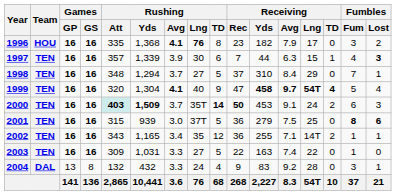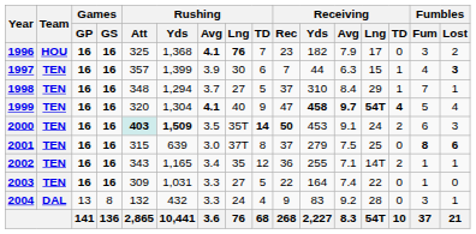 <table class="wikitable" style="text-align:center">
 <tr>
 <th rowspan="2">Year</th>
 <th rowspan="2">Team</th>
 <th colspan="2">Games</th>
 <th colspan="5">Rushing</th>
 <th colspan="5">Receiving</th>
 <th colspan="2">Fumbles</th>
 </tr>
 <tr>
 <th>GP</th>
 <th>GS</th>
 <th>Att</th>
 <th>Yds</th>
 <th>Avg</th>
 <th>Lng</th>
 <th>TD</th>
 <th>Rec</th>
 <th>Yds</th>
 <th>Avg</th>
 <th>Lng</th>
 <th>TD</th>
 <th>Fum</th>
 <th>Lost</th>
 </tr>
 <tr>
 <th><a href='#'>1996</a></th>
 <th><a href='#'>HOU</a></th>
 <td><strong>16</strong></td>
 <td><strong>16</strong></td>
-<td>335</td>
+<td>325</td>
 <td>1,368</td>
 <td><strong>4.1</strong></td>
 <td><strong>76</strong></td>
-<td>8</td>
+<td>7</td>
 <td>23</td>
 <td>182</td>
 <td>7.9</td>
 <td>17</td>
 <td>0</td>
 <td>3</td>
 <td>2</td>
 </tr>
 <tr>
 <th><a href='#'>1997</a></th>
 <th><a href='#'>TEN</a></th>
 <td><strong>16</strong></td>
 <td><strong>16</strong></td>
 <td>357</td>
-<td>1,339</td>
+<td>1,399</td>
 <td>3.9</td>
 <td>30</td>
 <td>6</td>
 <td>7</td>
 <td>44</td>
 <td>6.3</td>
 <td>15</td>
 <td>1</td>
 <td>4</td>
 <td><strong>3</strong></td>
 </tr>
 <tr>
 <th><a href='#'>1998</a></th>
 <th><a href='#'>TEN</a></th>
 <td><strong>16</strong></td>
 <td><strong>16</strong></td>
 <td>348</td>
 <td>1,294</td>
 <td>3.7</td>
 <td>27</td>
 <td>5</td>
 <td>37</td>
 <td>310</td>
 <td>8.4</td>
 <td>29</td>
-<td>0</td>
+<td>1</td>
 <td>7</td>
 <td>1</td>
 </tr>
 <tr>
 <th><a href='#'>1999</a></th>
 <th><a href='#'>TEN</a></th>
 <td><strong>16</strong></td>
 <td><strong>16</strong></td>
 <td>320</td>
 <td>1,304</td>
 <td><strong>4.1</strong></td>
 <td>40</td>
 <td>9</td>
 <td>47</td>
 <td><strong>458</strong></td>
 <td><strong>9.7</strong></td>
 <td><strong>54T</strong></td>
 <td><strong>4</strong></td>
 <td>5</td>
 <td>4</td>
 </tr>
 <tr>
 <th><a href='#'>2000</a></th>
 <th><a href='#'>TEN</a></th>
 <td><strong>16</strong></td>
 <td><strong>16</strong></td>
 <td style="background:#cfecec;"><strong>403</strong></td>
 <td><strong>1,509</strong></td>
-<td>3.7</td>
+<td>3.5</td>
 <td>35T</td>
 <td><strong>14</strong></td>
 <td><strong>50</strong></td>
 <td>453</td>
 <td>9.1</td>
 <td>24</td>
 <td>2</td>
 <td>6</td>
 <td>3</td>
 </tr>
 <tr>
 <th><a href='#'>2001</a></th>
 <th><a href='#'>TEN</a></th>
 <td><strong>16</strong></td>
 <td><strong>16</strong></td>
 <td>315</td>
-<td>939</td>
+<td>639</td>
 <td>3.0</td>
 <td>37T</td>
-<td>5</td>
-<td>36</td>
+<td>8</td>
+<td>37</td>
 <td>279</td>
 <td>7.5</td>
 <td>25</td>
 <td>0</td>
 <td><strong>8</strong></td>
 <td><strong>6</strong></td>
 </tr>
 <tr>
 <th><a href='#'>2002</a></th>
 <th><a href='#'>TEN</a></th>
 <td><strong>16</strong></td>
 <td><strong>16</strong></td>
 <td>343</td>
 <td>1,165</td>
 <td>3.4</td>
 <td>35</td>
 <td>12</td>
 <td>36</td>
 <td>255</td>
 <td>7.1</td>
 <td>14T</td>
 <td>2</td>
 <td>1</td>
 <td>1</td>
 </tr>
 <tr>
 <th><a href='#'>2003</a></th>
 <th><a href='#'>TEN</a></th>
 <td><strong>16</strong></td>
 <td><strong>16</strong></td>
 <td>309</td>
 <td>1,031</td>
 <td>3.3</td>
 <td>27</td>
 <td>5</td>
 <td>22</td>
-<td>163</td>
+<td>164</td>
 <td>7.4</td>
 <td>22</td>
 <td>0</td>
 <td>1</td>
 <td>0</td>
 </tr>
 <tr>
 <th><a href='#'>2004</a></th>
 <th><a href='#'>DAL</a></th>
 <td>13</td>
 <td>8</td>
 <td>132</td>
 <td>432</td>
 <td>3.3</td>
 <td>24</td>
 <td>4</td>
 <td>9</td>
 <td>83</td>
 <td>9.2</td>
 <td>28</td>
 <td>0</td>
 <td>3</td>
 <td>1</td>
 </tr>
 <tr>
 <th colspan="2"></th>
 <th>141</th>
 <th>136</th>
 <th>2,865</th>
 <th>10,441</th>
 <th>3.6</th>
 <th>76</th>
 <th>68</th>
 <th>268</th>
 <th>2,227</th>
 <th>8.3</th>
 <th>54T</th>
 <th>10</th>
 <th>37</th>
 <th>21</th>
 </tr>
 </table>
